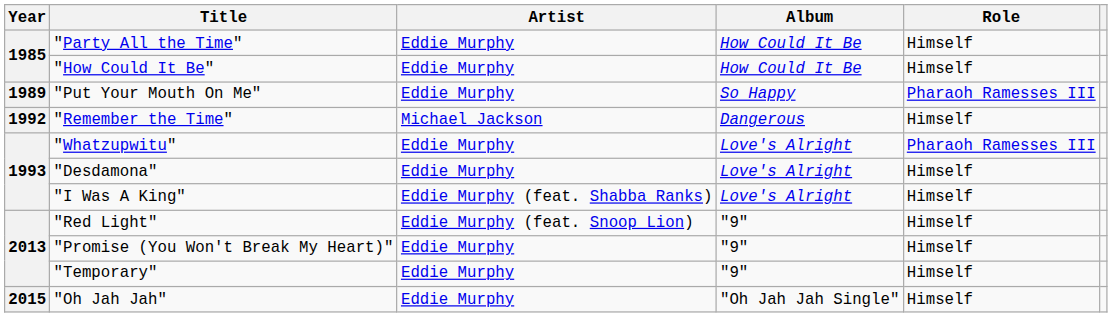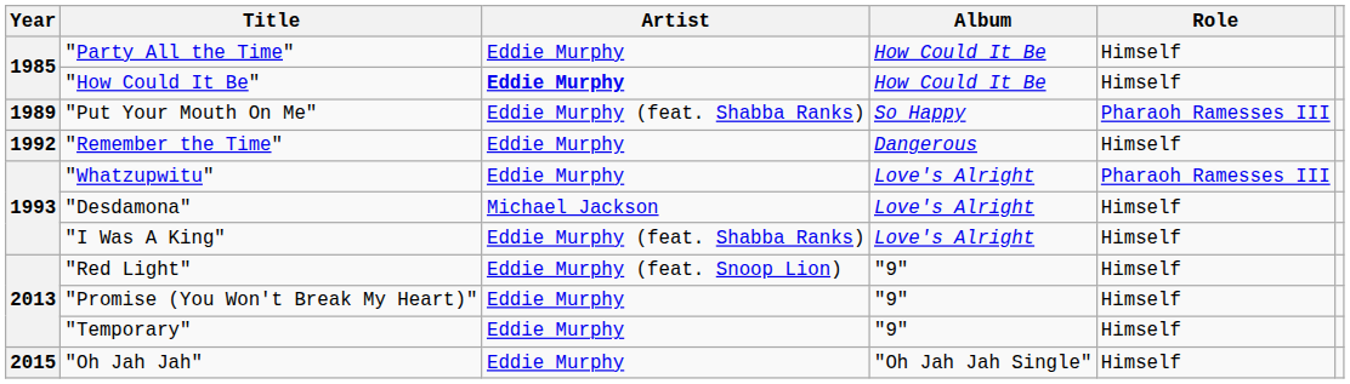 <table class="wikitable plainrowheaders sortable">
 <tr>
 <th scope="col">Year</th>
 <th scope="col">Title</th>
 <th scope="col">Artist</th>
 <th scope="col">Album</th>
 <th scope="col">Role</th>
 <th scope="col" class="unsortable"></th>
 </tr>
 <tr>
 <th scope="row" rowspan="2">1985</th>
 <td>"<a href='#'>Party All the Time</a>"</td>
 <td><a href='#'>Eddie Murphy</a></td>
 <td><em><a href='#'>How Could It Be</a></em></td>
 <td>Himself</td>
 <td style="text-align: center;"></td>
 </tr>
 <tr>
 <td>"<a href='#'>How Could It Be</a>"</td>
-<td><a href='#'>Eddie Murphy</a></td>
+<td><strong><a href='#'>Eddie Murphy</a></strong></td>
 <td><em><a href='#'>How Could It Be</a></em></td>
 <td>Himself</td>
 <td style="text-align: center;"></td>
 </tr>
 <tr>
 <th scope="row">1989</th>
 <td>"Put Your Mouth On Me"</td>
-<td><a href='#'>Eddie Murphy</a></td>
+<td><a href='#'>Eddie Murphy</a> (feat. <a href='#'>Shabba Ranks</a>)</td>
 <td><em><a href='#'>So Happy</a></em></td>
 <td><a href='#'>Pharaoh Ramesses III</a></td>
 <td style="text-align: center;"></td>
 </tr>
 <tr>
 <th scope="row">1992</th>
 <td>"<a href='#'>Remember the Time</a>"</td>
-<td><a href='#'>Michael Jackson</a></td>
+<td><a href='#'>Eddie Murphy</a></td>
 <td><em><a href='#'>Dangerous</a></em></td>
 <td>Himself</td>
 <td style="text-align: center;"></td>
 </tr>
 <tr>
 <th scope="row" rowspan="3">1993</th>
 <td>"<a href='#'>Whatzupwitu</a>"</td>
 <td><a href='#'>Eddie Murphy</a></td>
 <td><em><a href='#'>Love's Alright</a></em></td>
 <td><a href='#'>Pharaoh Ramesses III</a></td>
 <td style="text-align: center;"></td>
 </tr>
 <tr>
 <td>"Desdamona"</td>
-<td><a href='#'>Eddie Murphy</a></td>
+<td><a href='#'>Michael Jackson</a></td>
 <td><em><a href='#'>Love's Alright</a></em></td>
 <td>Himself</td>
 <td style="text-align: center;"></td>
 </tr>
 <tr>
 <td>"I Was A King"</td>
 <td><a href='#'>Eddie Murphy</a> (feat. <a href='#'>Shabba Ranks</a>)</td>
 <td><em><a href='#'>Love's Alright</a></em></td>
 <td>Himself</td>
 <td style="text-align: center;"></td>
 </tr>
 <tr>
 <th scope="row" rowspan="3">2013</th>
 <td>"Red Light"</td>
 <td><a href='#'>Eddie Murphy</a> (feat. <a href='#'>Snoop Lion</a>)</td>
 <td>"9"</td>
 <td>Himself</td>
 <td style="text-align: center;"></td>
 </tr>
 <tr>
 <td>"Promise (You Won't Break My Heart)"</td>
 <td><a href='#'>Eddie Murphy</a></td>
 <td>"9"</td>
 <td>Himself</td>
 <td style="text-align: center;"></td>
 </tr>
 <tr>
 <td>"Temporary"</td>
 <td><a href='#'>Eddie Murphy</a></td>
 <td>"9"</td>
 <td>Himself</td>
 <td style="text-align: center;"></td>
 </tr>
 <tr>
 <th scope="row">2015</th>
 <td>"Oh Jah Jah"</td>
 <td><a href='#'>Eddie Murphy</a></td>
 <td>"Oh Jah Jah Single"</td>
 <td>Himself</td>
 <td style="text-align: center;"></td>
 </tr>
 </table>
